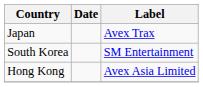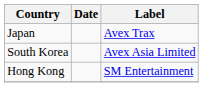 <table class="wikitable">
 <tr>
 <th>Country</th>
 <th>Date</th>
 <th>Label</th>
 </tr>
 <tr>
 <td>Japan</td>
 <td></td>
 <td><a href='#'>Avex Trax</a></td>
 </tr>
 <tr>
 <td>South Korea</td>
 <td></td>
-<td><a href='#'>SM Entertainment</a></td>
+<td><a href='#'>Avex Asia Limited</a></td>
 </tr>
 <tr>
 <td>Hong Kong</td>
 <td></td>
-<td><a href='#'>Avex Asia Limited</a></td>
+<td><a href='#'>SM Entertainment</a></td>
 </tr>
 <tr>
 </tr>
 </table>
